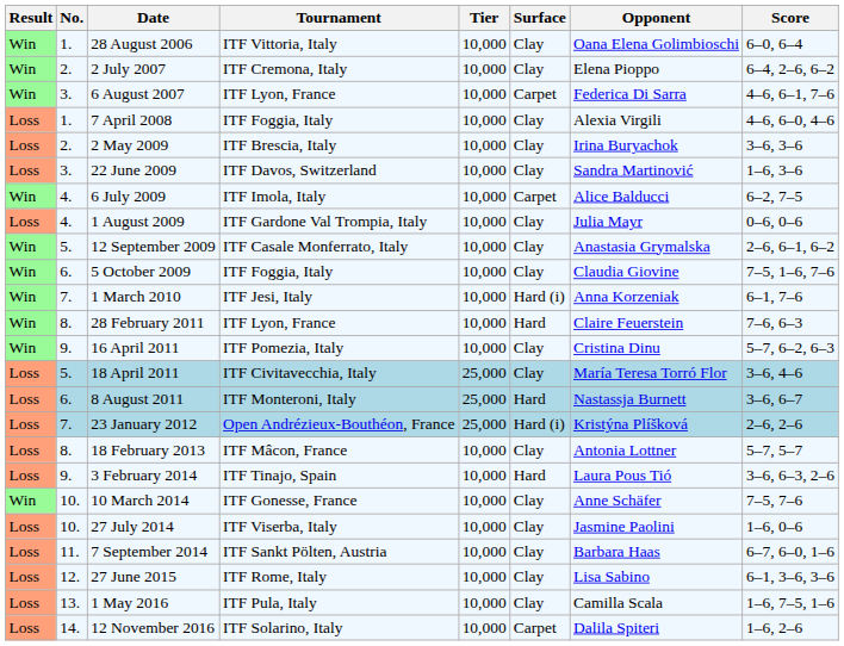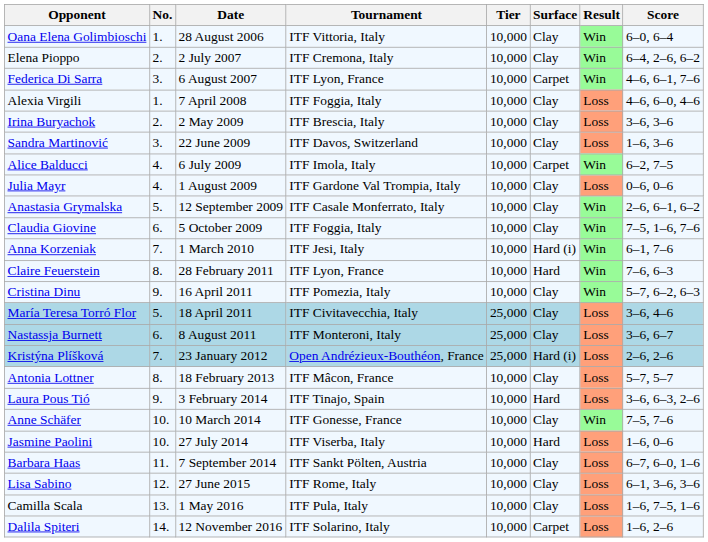 <table class="wikitable sortable">
 <tr>
-<th>Result</th>
+<th>Opponent</th>
 <th class="unsortable">No.</th>
 <th>Date</th>
 <th>Tournament</th>
 <th>Tier</th>
 <th>Surface</th>
-<th>Opponent</th>
+<th>Result</th>
 <th class="unsortable">Score</th>
 </tr>
 <tr style="background:#f0f8ff;">
-<td bgcolor="98FB98">Win</td>
+<td> <a href='#'>Oana Elena Golimbioschi</a></td>
 <td>1.</td>
 <td>28 August 2006</td>
 <td>ITF Vittoria, Italy</td>
 <td>10,000</td>
 <td>Clay</td>
-<td> <a href='#'>Oana Elena Golimbioschi</a></td>
+<td bgcolor="98FB98">Win</td>
 <td>6–0, 6–4</td>
 </tr>
 <tr style="background:#f0f8ff;">
-<td bgcolor="98FB98">Win</td>
+<td> Elena Pioppo</td>
 <td>2.</td>
 <td>2 July 2007</td>
 <td>ITF Cremona, Italy</td>
 <td>10,000</td>
 <td>Clay</td>
-<td> Elena Pioppo</td>
+<td bgcolor="98FB98">Win</td>
 <td>6–4, 2–6, 6–2</td>
 </tr>
 <tr style="background:#f0f8ff;">
-<td bgcolor="98FB98">Win</td>
+<td> <a href='#'>Federica Di Sarra</a></td>
 <td>3.</td>
 <td>6 August 2007</td>
 <td>ITF Lyon, France</td>
 <td>10,000</td>
 <td>Carpet</td>
-<td> <a href='#'>Federica Di Sarra</a></td>
+<td bgcolor="98FB98">Win</td>
 <td>4–6, 6–1, 7–6</td>
 </tr>
 <tr style="background:#f0f8ff;">
-<td style="background:#ffa07a;">Loss</td>
+<td> Alexia Virgili</td>
 <td>1.</td>
 <td>7 April 2008</td>
 <td>ITF Foggia, Italy</td>
 <td>10,000</td>
 <td>Clay</td>
-<td> Alexia Virgili</td>
+<td style="background:#ffa07a;">Loss</td>
 <td>4–6, 6–0, 4–6</td>
 </tr>
 <tr style="background:#f0f8ff;">
-<td style="background:#ffa07a;">Loss</td>
+<td> <a href='#'>Irina Buryachok</a></td>
 <td>2.</td>
 <td>2 May 2009</td>
 <td>ITF Brescia, Italy</td>
 <td>10,000</td>
 <td>Clay</td>
-<td> <a href='#'>Irina Buryachok</a></td>
+<td style="background:#ffa07a;">Loss</td>
 <td>3–6, 3–6</td>
 </tr>
 <tr style="background:#f0f8ff;">
-<td style="background:#ffa07a;">Loss</td>
+<td> <a href='#'>Sandra Martinović</a></td>
 <td>3.</td>
 <td>22 June 2009</td>
 <td>ITF Davos, Switzerland</td>
 <td>10,000</td>
 <td>Clay</td>
-<td> <a href='#'>Sandra Martinović</a></td>
+<td style="background:#ffa07a;">Loss</td>
 <td>1–6, 3–6</td>
 </tr>
 <tr style="background:#f0f8ff;">
-<td bgcolor="98FB98">Win</td>
+<td> <a href='#'>Alice Balducci</a></td>
 <td>4.</td>
 <td>6 July 2009</td>
 <td>ITF Imola, Italy</td>
 <td>10,000</td>
 <td>Carpet</td>
-<td> <a href='#'>Alice Balducci</a></td>
+<td bgcolor="98FB98">Win</td>
 <td>6–2, 7–5</td>
 </tr>
 <tr style="background:#f0f8ff;">
-<td style="background:#ffa07a;">Loss</td>
+<td> <a href='#'>Julia Mayr</a></td>
 <td>4.</td>
 <td>1 August 2009</td>
 <td>ITF Gardone Val Trompia, Italy</td>
 <td>10,000</td>
 <td>Clay</td>
-<td> <a href='#'>Julia Mayr</a></td>
+<td style="background:#ffa07a;">Loss</td>
 <td>0–6, 0–6</td>
 </tr>
 <tr style="background:#f0f8ff;">
-<td bgcolor="98FB98">Win</td>
+<td> <a href='#'>Anastasia Grymalska</a></td>
 <td>5.</td>
 <td>12 September 2009</td>
 <td>ITF Casale Monferrato, Italy</td>
 <td>10,000</td>
 <td>Clay</td>
-<td> <a href='#'>Anastasia Grymalska</a></td>
+<td bgcolor="98FB98">Win</td>
 <td>2–6, 6–1, 6–2</td>
 </tr>
 <tr style="background:#f0f8ff;">
-<td bgcolor="98FB98">Win</td>
+<td> <a href='#'>Claudia Giovine</a></td>
 <td>6.</td>
 <td>5 October 2009</td>
 <td>ITF Foggia, Italy</td>
 <td>10,000</td>
 <td>Clay</td>
-<td> <a href='#'>Claudia Giovine</a></td>
+<td bgcolor="98FB98">Win</td>
 <td>7–5, 1–6, 7–6</td>
 </tr>
 <tr style="background:#f0f8ff;">
-<td bgcolor="98FB98">Win</td>
+<td> <a href='#'>Anna Korzeniak</a></td>
 <td>7.</td>
 <td>1 March 2010</td>
 <td>ITF Jesi, Italy</td>
 <td>10,000</td>
 <td>Hard (i)</td>
-<td> <a href='#'>Anna Korzeniak</a></td>
+<td bgcolor="98FB98">Win</td>
 <td>6–1, 7–6</td>
 </tr>
 <tr style="background:#f0f8ff;">
-<td bgcolor="98FB98">Win</td>
+<td> <a href='#'>Claire Feuerstein</a></td>
 <td>8.</td>
 <td>28 February 2011</td>
 <td>ITF Lyon, France</td>
 <td>10,000</td>
 <td>Hard</td>
-<td> <a href='#'>Claire Feuerstein</a></td>
+<td bgcolor="98FB98">Win</td>
 <td>7–6, 6–3</td>
 </tr>
 <tr style="background:#f0f8ff;">
-<td bgcolor="98FB98">Win</td>
+<td> <a href='#'>Cristina Dinu</a></td>
 <td>9.</td>
 <td>16 April 2011</td>
 <td>ITF Pomezia, Italy</td>
 <td>10,000</td>
 <td>Clay</td>
-<td> <a href='#'>Cristina Dinu</a></td>
+<td bgcolor="98FB98">Win</td>
 <td>5–7, 6–2, 6–3</td>
 </tr>
 <tr style="background:lightblue;">
-<td style="background:#ffa07a;">Loss</td>
+<td> <a href='#'>María Teresa Torró Flor</a></td>
 <td>5.</td>
 <td>18 April 2011</td>
 <td>ITF Civitavecchia, Italy</td>
 <td>25,000</td>
 <td>Clay</td>
-<td> <a href='#'>María Teresa Torró Flor</a></td>
+<td style="background:#ffa07a;">Loss</td>
 <td>3–6, 4–6</td>
 </tr>
 <tr style="background:lightblue;">
-<td style="background:#ffa07a;">Loss</td>
+<td> <a href='#'>Nastassja Burnett</a></td>
 <td>6.</td>
 <td>8 August 2011</td>
 <td>ITF Monteroni, Italy</td>
 <td>25,000</td>
-<td>Hard</td>
-<td> <a href='#'>Nastassja Burnett</a></td>
+<td>Clay</td>
+<td style="background:#ffa07a;">Loss</td>
 <td>3–6, 6–7</td>
 </tr>
 <tr style="background:lightblue;">
-<td style="background:#ffa07a;">Loss</td>
+<td> <a href='#'>Kristýna Plíšková</a></td>
 <td>7.</td>
 <td>23 January 2012</td>
 <td><a href='#'>Open Andrézieux-Bouthéon</a>, France</td>
 <td>25,000</td>
 <td>Hard (i)</td>
-<td> <a href='#'>Kristýna Plíšková</a></td>
+<td style="background:#ffa07a;">Loss</td>
 <td>2–6, 2–6</td>
 </tr>
 <tr style="background:#f0f8ff;">
-<td style="background:#ffa07a;">Loss</td>
+<td> <a href='#'>Antonia Lottner</a></td>
 <td>8.</td>
 <td>18 February 2013</td>
 <td>ITF Mâcon, France</td>
 <td>10,000</td>
 <td>Clay</td>
-<td> <a href='#'>Antonia Lottner</a></td>
+<td style="background:#ffa07a;">Loss</td>
 <td>5–7, 5–7</td>
 </tr>
 <tr style="background:#f0f8ff;">
-<td style="background:#ffa07a;">Loss</td>
+<td> <a href='#'>Laura Pous Tió</a></td>
 <td>9.</td>
 <td>3 February 2014</td>
 <td>ITF Tinajo, Spain</td>
 <td>10,000</td>
 <td>Hard</td>
-<td> <a href='#'>Laura Pous Tió</a></td>
+<td style="background:#ffa07a;">Loss</td>
 <td>3–6, 6–3, 2–6</td>
 </tr>
 <tr style="background:#f0f8ff;">
-<td bgcolor="98FB98">Win</td>
+<td> <a href='#'>Anne Schäfer</a></td>
 <td>10.</td>
 <td>10 March 2014</td>
 <td>ITF Gonesse, France</td>
 <td>10,000</td>
 <td>Clay</td>
-<td> <a href='#'>Anne Schäfer</a></td>
+<td bgcolor="98FB98">Win</td>
 <td>7–5, 7–6</td>
 </tr>
 <tr style="background:#f0f8ff;">
-<td style="background:#ffa07a;">Loss</td>
+<td> <a href='#'>Jasmine Paolini</a></td>
 <td>10.</td>
 <td>27 July 2014</td>
 <td>ITF Viserba, Italy</td>
 <td>10,000</td>
-<td>Clay</td>
-<td> <a href='#'>Jasmine Paolini</a></td>
+<td>Hard</td>
+<td style="background:#ffa07a;">Loss</td>
 <td>1–6, 0–6</td>
 </tr>
 <tr style="background:#f0f8ff;">
-<td style="background:#ffa07a;">Loss</td>
+<td> <a href='#'>Barbara Haas</a></td>
 <td>11.</td>
 <td>7 September 2014</td>
 <td>ITF Sankt Pölten, Austria</td>
 <td>10,000</td>
 <td>Clay</td>
-<td> <a href='#'>Barbara Haas</a></td>
+<td style="background:#ffa07a;">Loss</td>
 <td>6–7, 6–0, 1–6</td>
 </tr>
 <tr style="background:#f0f8ff;">
-<td style="background:#ffa07a;">Loss</td>
+<td> <a href='#'>Lisa Sabino</a></td>
 <td>12.</td>
 <td>27 June 2015</td>
 <td>ITF Rome, Italy</td>
 <td>10,000</td>
 <td>Clay</td>
-<td> <a href='#'>Lisa Sabino</a></td>
+<td style="background:#ffa07a;">Loss</td>
 <td>6–1, 3–6, 3–6</td>
 </tr>
 <tr style="background:#f0f8ff;">
-<td style="background:#ffa07a;">Loss</td>
+<td> Camilla Scala</td>
 <td>13.</td>
 <td>1 May 2016</td>
 <td>ITF Pula, Italy</td>
 <td>10,000</td>
 <td>Clay</td>
-<td> Camilla Scala</td>
+<td style="background:#ffa07a;">Loss</td>
 <td>1–6, 7–5, 1–6</td>
 </tr>
 <tr style="background:#f0f8ff;">
-<td style="background:#ffa07a;">Loss</td>
+<td> <a href='#'>Dalila Spiteri</a></td>
 <td>14.</td>
 <td>12 November 2016</td>
 <td>ITF Solarino, Italy</td>
 <td>10,000</td>
 <td>Carpet</td>
-<td> <a href='#'>Dalila Spiteri</a></td>
+<td style="background:#ffa07a;">Loss</td>
 <td>1–6, 2–6</td>
 </tr>
 </table>
